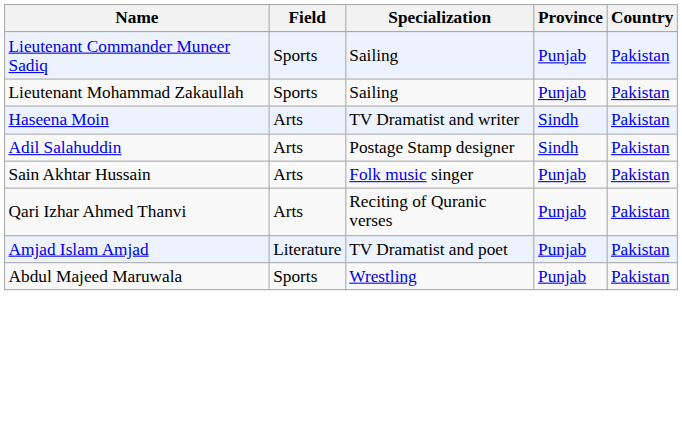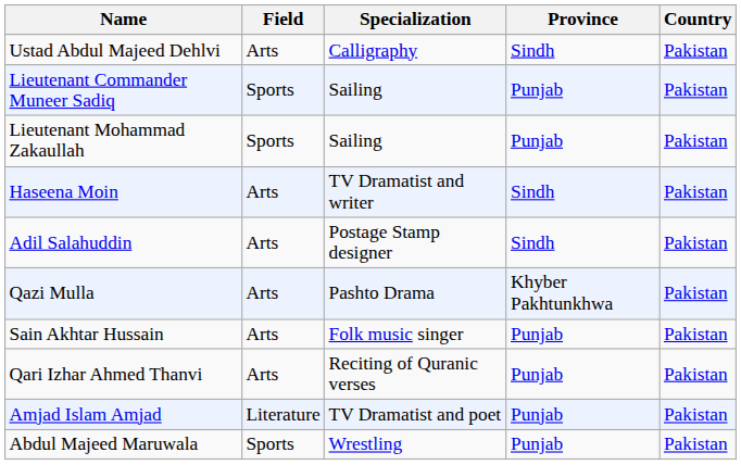 <table class="wikitable sortable" width="100%">
 <tr>
 <th>Name</th>
 <th>Field</th>
 <th>Specialization</th>
 <th>Province</th>
 <th>Country</th>
 </tr>
 <tr bgcolor=#edf3fe>
+</tr>
+<tr>
+<td>Ustad Abdul Majeed Dehlvi</td>
+<td>Arts</td>
+<td><a href='#'>Calligraphy</a></td>
+<td><a href='#'>Sindh</a></td>
+<td><a href='#'>Pakistan</a></td>
 </tr>
 <tr bgcolor=#edf3fe>
 <td><a href='#'>Lieutenant Commander Muneer Sadiq</a></td>
 <td>Sports</td>
 <td>Sailing</td>
 <td><a href='#'>Punjab</a></td>
 <td><a href='#'>Pakistan</a></td>
 </tr>
 <tr>
 <td>Lieutenant Mohammad Zakaullah</td>
 <td>Sports</td>
 <td>Sailing</td>
 <td><a href='#'>Punjab</a></td>
 <td><a href='#'>Pakistan</a></td>
 </tr>
 <tr bgcolor=#edf3fe>
 <td><a href='#'>Haseena Moin</a></td>
 <td>Arts</td>
 <td>TV Dramatist and writer</td>
 <td><a href='#'>Sindh</a></td>
 <td><a href='#'>Pakistan</a></td>
 </tr>
 <tr>
 <td><a href='#'>Adil Salahuddin</a></td>
 <td>Arts</td>
 <td>Postage Stamp designer</td>
 <td><a href='#'>Sindh</a></td>
+<td><a href='#'>Pakistan</a></td>
+</tr>
+<tr bgcolor=#edf3fe>
+<td>Qazi Mulla</td>
+<td>Arts</td>
+<td>Pashto Drama</td>
+<td>Khyber Pakhtunkhwa</td>
 <td><a href='#'>Pakistan</a></td>
 </tr>
 <tr>
 <td>Sain Akhtar Hussain</td>
 <td>Arts</td>
 <td><a href='#'>Folk music</a> singer</td>
 <td><a href='#'>Punjab</a></td>
 <td><a href='#'>Pakistan</a></td>
 </tr>
 <tr>
 <td>Qari Izhar Ahmed Thanvi</td>
 <td>Arts</td>
 <td>Reciting of Quranic verses</td>
 <td><a href='#'>Punjab</a></td>
 <td><a href='#'>Pakistan</a></td>
 </tr>
 <tr bgcolor=#edf3fe>
 <td><a href='#'>Amjad Islam Amjad</a></td>
 <td>Literature</td>
 <td>TV Dramatist and poet</td>
 <td><a href='#'>Punjab</a></td>
 <td><a href='#'>Pakistan</a></td>
 </tr>
 <tr>
 <td>Abdul Majeed Maruwala</td>
 <td>Sports</td>
 <td><a href='#'>Wrestling</a></td>
 <td><a href='#'>Punjab</a></td>
 <td><a href='#'>Pakistan</a></td>
 </tr>
 </table>
